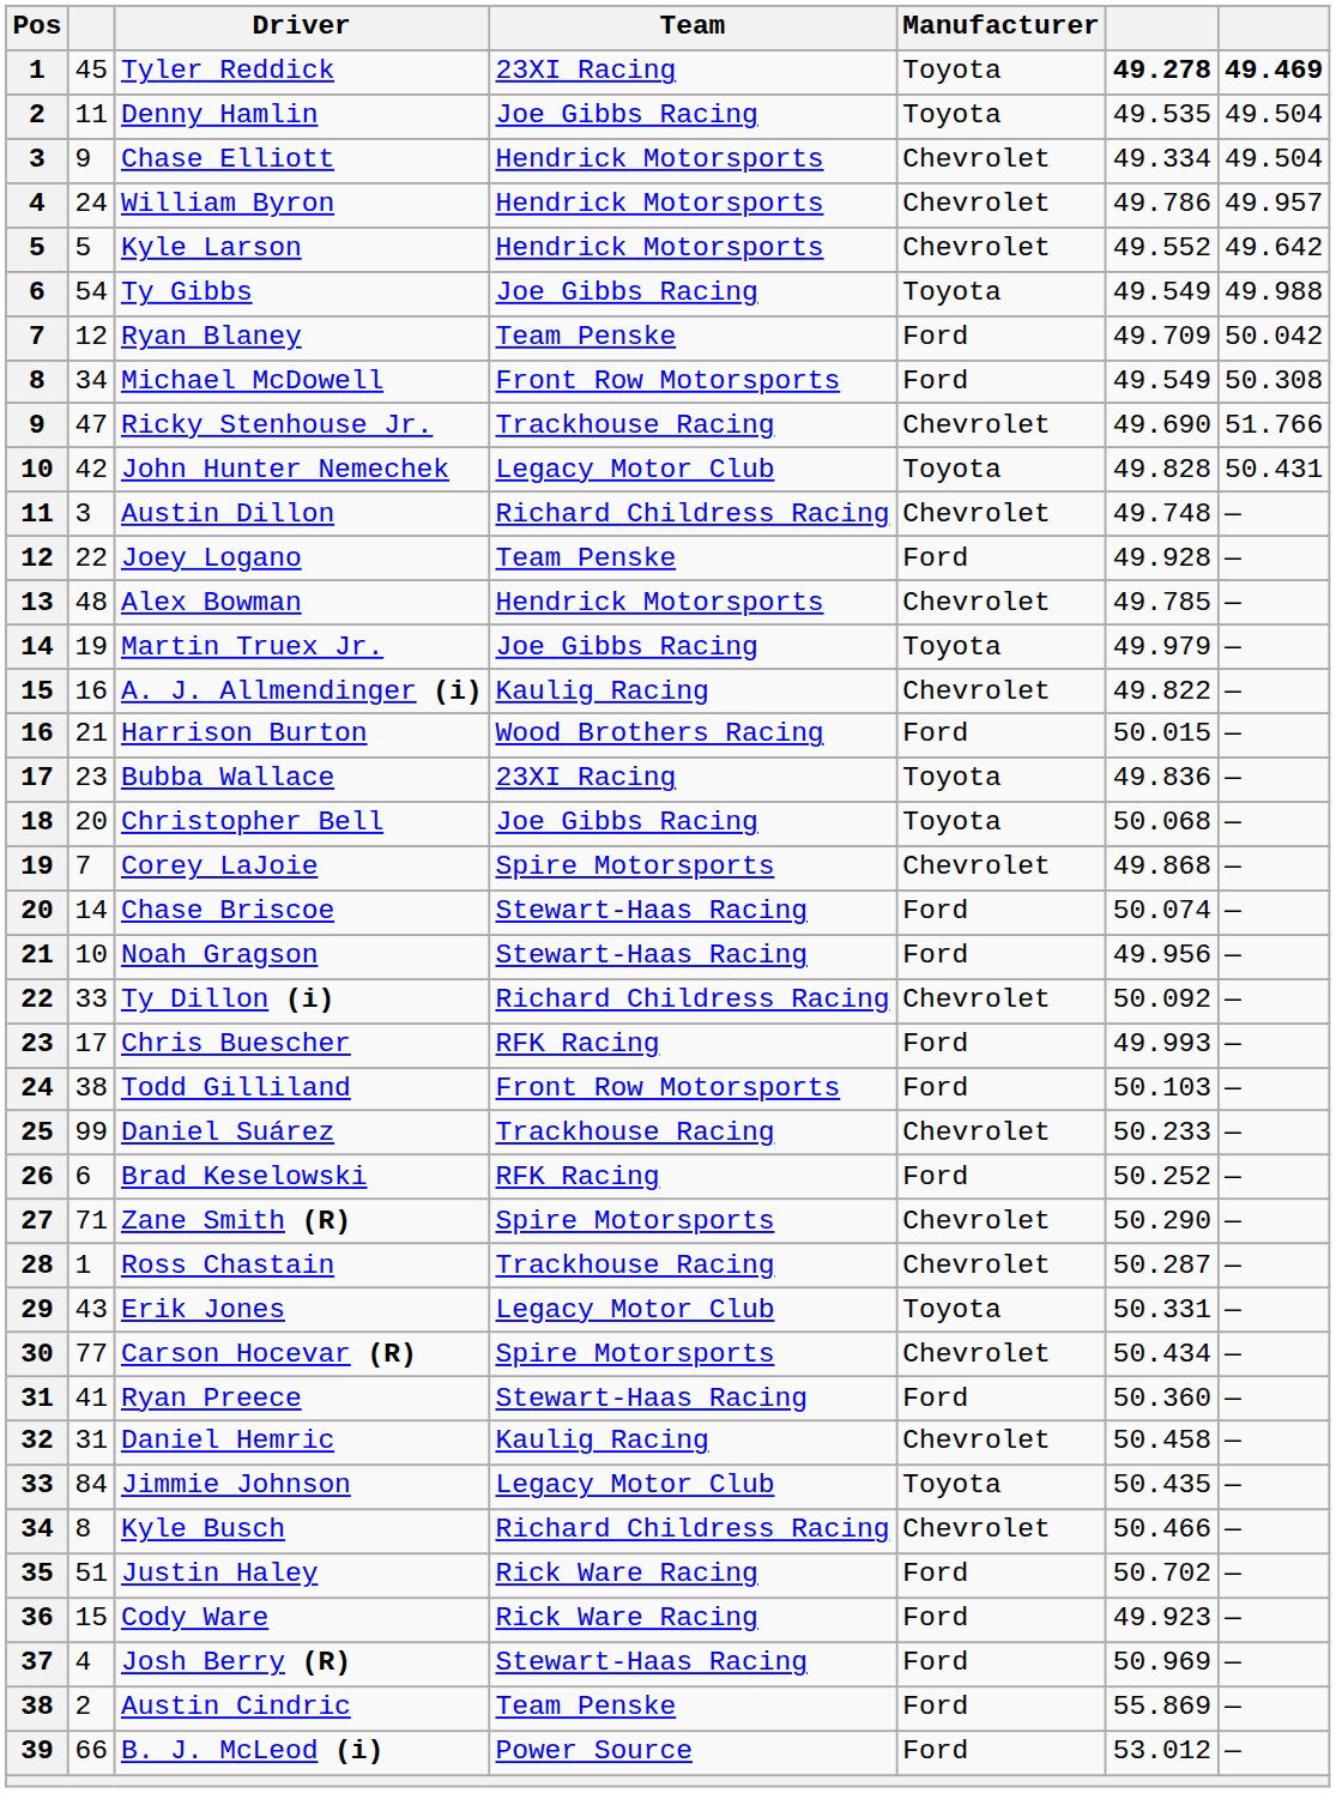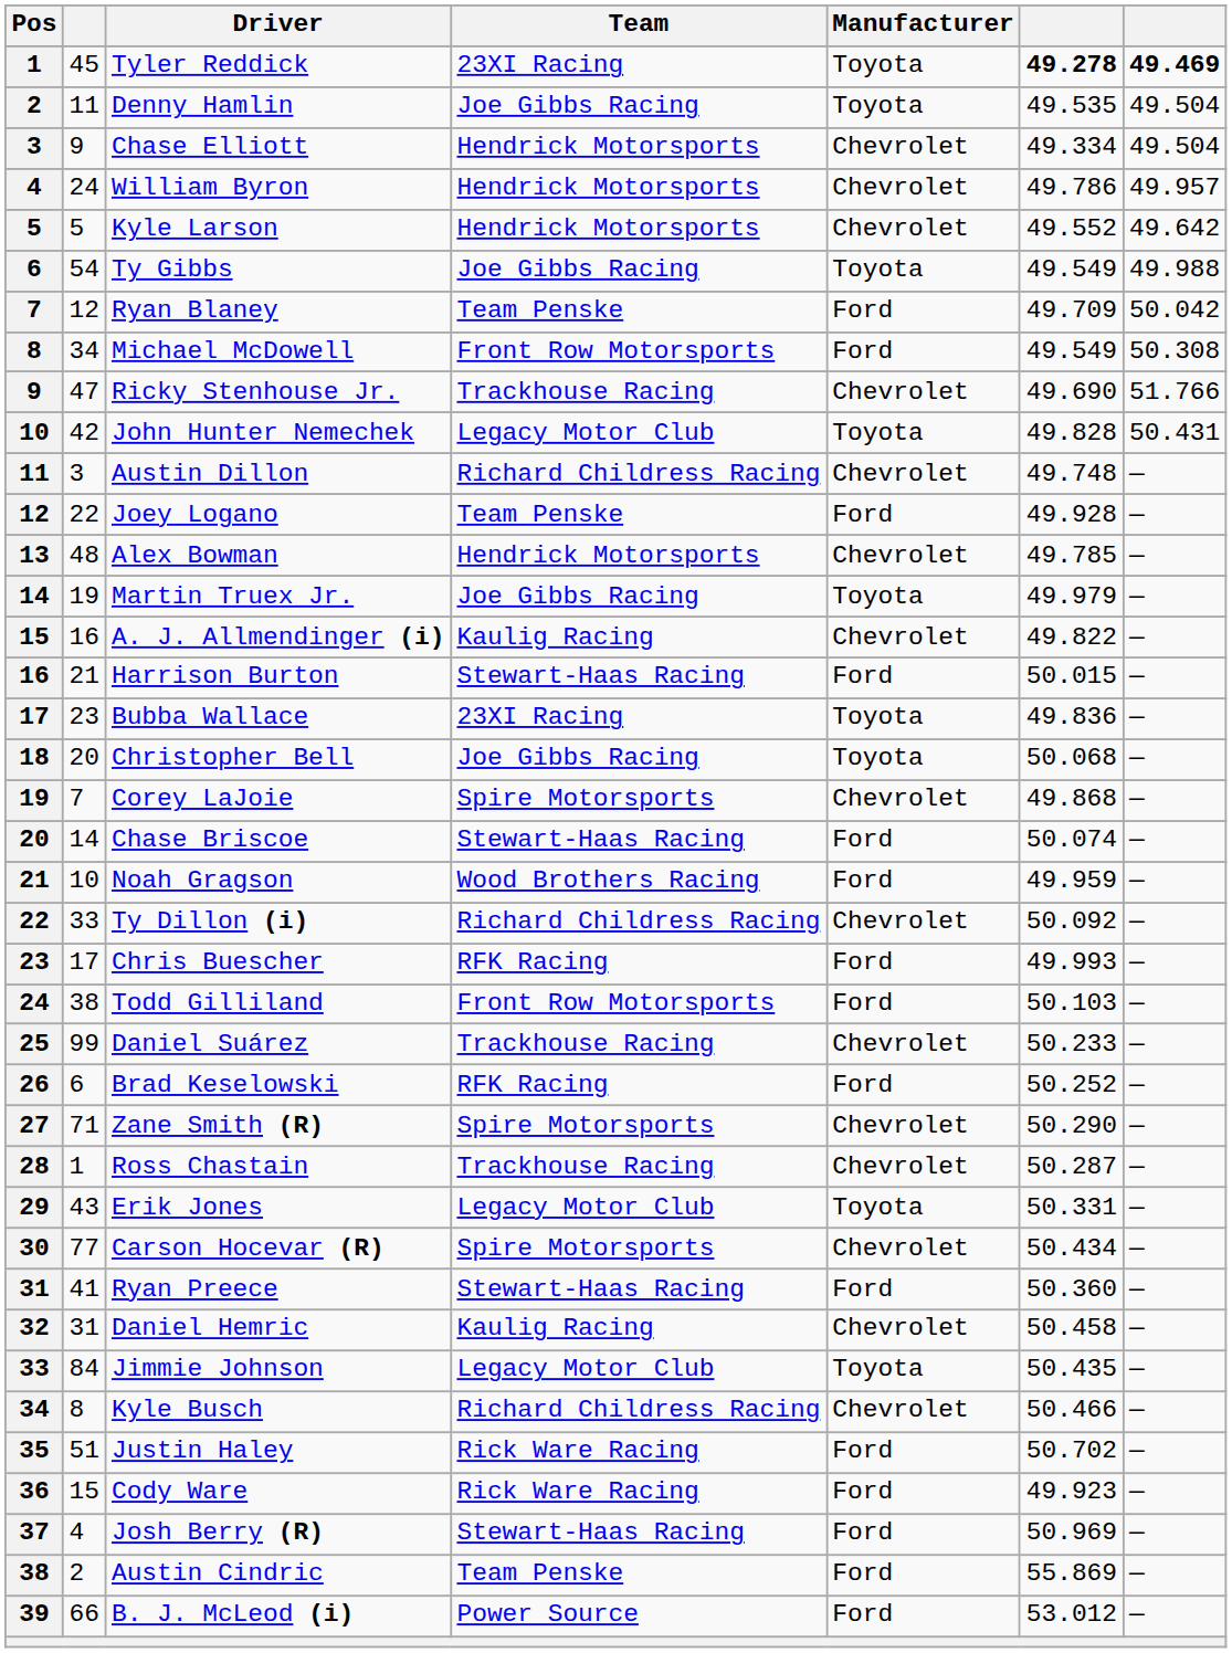 <table class="wikitable" style="font-size:95%">
 <tr>
 <th>Pos</th>
 <th></th>
 <th>Driver</th>
 <th>Team</th>
 <th>Manufacturer</th>
 <th></th>
 <th></th>
 </tr>
 <tr>
 <th>1</th>
 <td>45</td>
 <td><a href='#'>Tyler Reddick</a></td>
 <td><a href='#'>23XI Racing</a></td>
 <td>Toyota</td>
 <td><strong>49.278</strong></td>
 <td><strong>49.469</strong></td>
 </tr>
 <tr>
 <th>2</th>
 <td>11</td>
 <td><a href='#'>Denny Hamlin</a></td>
 <td><a href='#'>Joe Gibbs Racing</a></td>
 <td>Toyota</td>
 <td>49.535</td>
 <td>49.504</td>
 </tr>
 <tr>
 <th>3</th>
 <td>9</td>
 <td><a href='#'>Chase Elliott</a></td>
 <td><a href='#'>Hendrick Motorsports</a></td>
 <td>Chevrolet</td>
 <td>49.334</td>
 <td>49.504</td>
 </tr>
 <tr>
 <th>4</th>
 <td>24</td>
 <td><a href='#'>William Byron</a></td>
 <td><a href='#'>Hendrick Motorsports</a></td>
 <td>Chevrolet</td>
 <td>49.786</td>
 <td>49.957</td>
 </tr>
 <tr>
 <th>5</th>
 <td>5</td>
 <td><a href='#'>Kyle Larson</a></td>
 <td><a href='#'>Hendrick Motorsports</a></td>
 <td>Chevrolet</td>
 <td>49.552</td>
 <td>49.642</td>
 </tr>
 <tr>
 <th>6</th>
 <td>54</td>
 <td><a href='#'>Ty Gibbs</a></td>
 <td><a href='#'>Joe Gibbs Racing</a></td>
 <td>Toyota</td>
 <td>49.549</td>
 <td>49.988</td>
 </tr>
 <tr>
 <th>7</th>
 <td>12</td>
 <td><a href='#'>Ryan Blaney</a></td>
 <td><a href='#'>Team Penske</a></td>
 <td>Ford</td>
 <td>49.709</td>
 <td>50.042</td>
 </tr>
 <tr>
 <th>8</th>
 <td>34</td>
 <td><a href='#'>Michael McDowell</a></td>
 <td><a href='#'>Front Row Motorsports</a></td>
 <td>Ford</td>
 <td>49.549</td>
 <td>50.308</td>
 </tr>
 <tr>
 <th>9</th>
 <td>47</td>
 <td><a href='#'>Ricky Stenhouse Jr.</a></td>
 <td><a href='#'>Trackhouse Racing</a></td>
 <td>Chevrolet</td>
 <td>49.690</td>
 <td>51.766</td>
 </tr>
 <tr>
 <th>10</th>
 <td>42</td>
 <td><a href='#'>John Hunter Nemechek</a></td>
 <td><a href='#'>Legacy Motor Club</a></td>
 <td>Toyota</td>
 <td>49.828</td>
 <td>50.431</td>
 </tr>
 <tr>
 <th>11</th>
 <td>3</td>
 <td><a href='#'>Austin Dillon</a></td>
 <td><a href='#'>Richard Childress Racing</a></td>
 <td>Chevrolet</td>
 <td>49.748</td>
 <td>—</td>
 </tr>
 <tr>
 <th>12</th>
 <td>22</td>
 <td><a href='#'>Joey Logano</a></td>
 <td><a href='#'>Team Penske</a></td>
 <td>Ford</td>
 <td>49.928</td>
 <td>—</td>
 </tr>
 <tr>
 <th>13</th>
 <td>48</td>
 <td><a href='#'>Alex Bowman</a></td>
 <td><a href='#'>Hendrick Motorsports</a></td>
 <td>Chevrolet</td>
 <td>49.785</td>
 <td>—</td>
 </tr>
 <tr>
 <th>14</th>
 <td>19</td>
 <td><a href='#'>Martin Truex Jr.</a></td>
 <td><a href='#'>Joe Gibbs Racing</a></td>
 <td>Toyota</td>
 <td>49.979</td>
 <td>—</td>
 </tr>
 <tr>
 <th>15</th>
 <td>16</td>
 <td><a href='#'>A. J. Allmendinger</a> <strong>(i)</strong></td>
 <td><a href='#'>Kaulig Racing</a></td>
 <td>Chevrolet</td>
 <td>49.822</td>
 <td>—</td>
 </tr>
 <tr>
 <th>16</th>
 <td>21</td>
 <td><a href='#'>Harrison Burton</a></td>
-<td><a href='#'>Wood Brothers Racing</a></td>
+<td><a href='#'>Stewart-Haas Racing</a></td>
 <td>Ford</td>
 <td>50.015</td>
 <td>—</td>
 </tr>
 <tr>
 <th>17</th>
 <td>23</td>
 <td><a href='#'>Bubba Wallace</a></td>
 <td><a href='#'>23XI Racing</a></td>
 <td>Toyota</td>
 <td>49.836</td>
 <td>—</td>
 </tr>
 <tr>
 <th>18</th>
 <td>20</td>
 <td><a href='#'>Christopher Bell</a></td>
 <td><a href='#'>Joe Gibbs Racing</a></td>
 <td>Toyota</td>
 <td>50.068</td>
 <td>—</td>
 </tr>
 <tr>
 <th>19</th>
 <td>7</td>
 <td><a href='#'>Corey LaJoie</a></td>
 <td><a href='#'>Spire Motorsports</a></td>
 <td>Chevrolet</td>
 <td>49.868</td>
 <td>—</td>
 </tr>
 <tr>
 <th>20</th>
 <td>14</td>
 <td><a href='#'>Chase Briscoe</a></td>
 <td><a href='#'>Stewart-Haas Racing</a></td>
 <td>Ford</td>
 <td>50.074</td>
 <td>—</td>
 </tr>
 <tr>
 <th>21</th>
 <td>10</td>
 <td><a href='#'>Noah Gragson</a></td>
-<td><a href='#'>Stewart-Haas Racing</a></td>
+<td><a href='#'>Wood Brothers Racing</a></td>
 <td>Ford</td>
-<td>49.956</td>
+<td>49.959</td>
 <td>—</td>
 </tr>
 <tr>
 <th>22</th>
 <td>33</td>
 <td><a href='#'>Ty Dillon</a> <strong>(i)</strong></td>
 <td><a href='#'>Richard Childress Racing</a></td>
 <td>Chevrolet</td>
 <td>50.092</td>
 <td>—</td>
 </tr>
 <tr>
 <th>23</th>
 <td>17</td>
 <td><a href='#'>Chris Buescher</a></td>
 <td><a href='#'>RFK Racing</a></td>
 <td>Ford</td>
 <td>49.993</td>
 <td>—</td>
 </tr>
 <tr>
 <th>24</th>
 <td>38</td>
 <td><a href='#'>Todd Gilliland</a></td>
 <td><a href='#'>Front Row Motorsports</a></td>
 <td>Ford</td>
 <td>50.103</td>
 <td>—</td>
 </tr>
 <tr>
 <th>25</th>
 <td>99</td>
 <td><a href='#'>Daniel Suárez</a></td>
 <td><a href='#'>Trackhouse Racing</a></td>
 <td>Chevrolet</td>
 <td>50.233</td>
 <td>—</td>
 </tr>
 <tr>
 <th>26</th>
 <td>6</td>
 <td><a href='#'>Brad Keselowski</a></td>
 <td><a href='#'>RFK Racing</a></td>
 <td>Ford</td>
 <td>50.252</td>
 <td>—</td>
 </tr>
 <tr>
 <th>27</th>
 <td>71</td>
 <td><a href='#'>Zane Smith</a> <strong>(R)</strong></td>
 <td><a href='#'>Spire Motorsports</a></td>
 <td>Chevrolet</td>
 <td>50.290</td>
 <td>—</td>
 </tr>
 <tr>
 <th>28</th>
 <td>1</td>
 <td><a href='#'>Ross Chastain</a></td>
 <td><a href='#'>Trackhouse Racing</a></td>
 <td>Chevrolet</td>
 <td>50.287</td>
 <td>—</td>
 </tr>
 <tr>
 <th>29</th>
 <td>43</td>
 <td><a href='#'>Erik Jones</a></td>
 <td><a href='#'>Legacy Motor Club</a></td>
 <td>Toyota</td>
 <td>50.331</td>
 <td>—</td>
 </tr>
 <tr>
 <th>30</th>
 <td>77</td>
 <td><a href='#'>Carson Hocevar</a> <strong>(R)</strong></td>
 <td><a href='#'>Spire Motorsports</a></td>
 <td>Chevrolet</td>
 <td>50.434</td>
 <td>—</td>
 </tr>
 <tr>
 <th>31</th>
 <td>41</td>
 <td><a href='#'>Ryan Preece</a></td>
 <td><a href='#'>Stewart-Haas Racing</a></td>
 <td>Ford</td>
 <td>50.360</td>
 <td>—</td>
 </tr>
 <tr>
 <th>32</th>
 <td>31</td>
 <td><a href='#'>Daniel Hemric</a></td>
 <td><a href='#'>Kaulig Racing</a></td>
 <td>Chevrolet</td>
 <td>50.458</td>
 <td>—</td>
 </tr>
 <tr>
 <th>33</th>
 <td>84</td>
 <td><a href='#'>Jimmie Johnson</a></td>
 <td><a href='#'>Legacy Motor Club</a></td>
 <td>Toyota</td>
 <td>50.435</td>
 <td>—</td>
 </tr>
 <tr>
 <th>34</th>
 <td>8</td>
 <td><a href='#'>Kyle Busch</a></td>
 <td><a href='#'>Richard Childress Racing</a></td>
 <td>Chevrolet</td>
 <td>50.466</td>
 <td>—</td>
 </tr>
 <tr>
 <th>35</th>
 <td>51</td>
 <td><a href='#'>Justin Haley</a></td>
 <td><a href='#'>Rick Ware Racing</a></td>
 <td>Ford</td>
 <td>50.702</td>
 <td>—</td>
 </tr>
 <tr>
 <th>36</th>
 <td>15</td>
 <td><a href='#'>Cody Ware</a></td>
 <td><a href='#'>Rick Ware Racing</a></td>
 <td>Ford</td>
 <td>49.923</td>
 <td>—</td>
 </tr>
 <tr>
 <th>37</th>
 <td>4</td>
 <td><a href='#'>Josh Berry</a> <strong>(R)</strong></td>
 <td><a href='#'>Stewart-Haas Racing</a></td>
 <td>Ford</td>
 <td>50.969</td>
 <td>—</td>
 </tr>
 <tr>
 <th>38</th>
 <td>2</td>
 <td><a href='#'>Austin Cindric</a></td>
 <td><a href='#'>Team Penske</a></td>
 <td>Ford</td>
 <td>55.869</td>
 <td>—</td>
 </tr>
 <tr>
 <th>39</th>
 <td>66</td>
 <td><a href='#'>B. J. McLeod</a> <strong>(i)</strong></td>
 <td><a href='#'>Power Source</a></td>
 <td>Ford</td>
 <td>53.012</td>
 <td>—</td>
 </tr>
 <tr>
 <th colspan="7"></th>
 </tr>
 </table>
